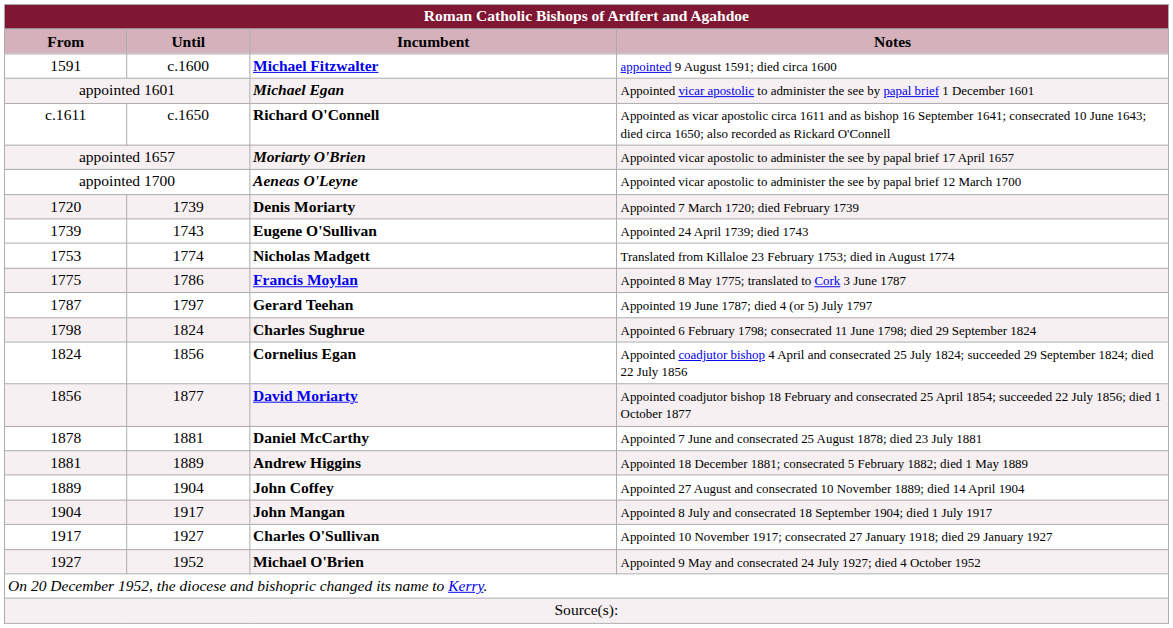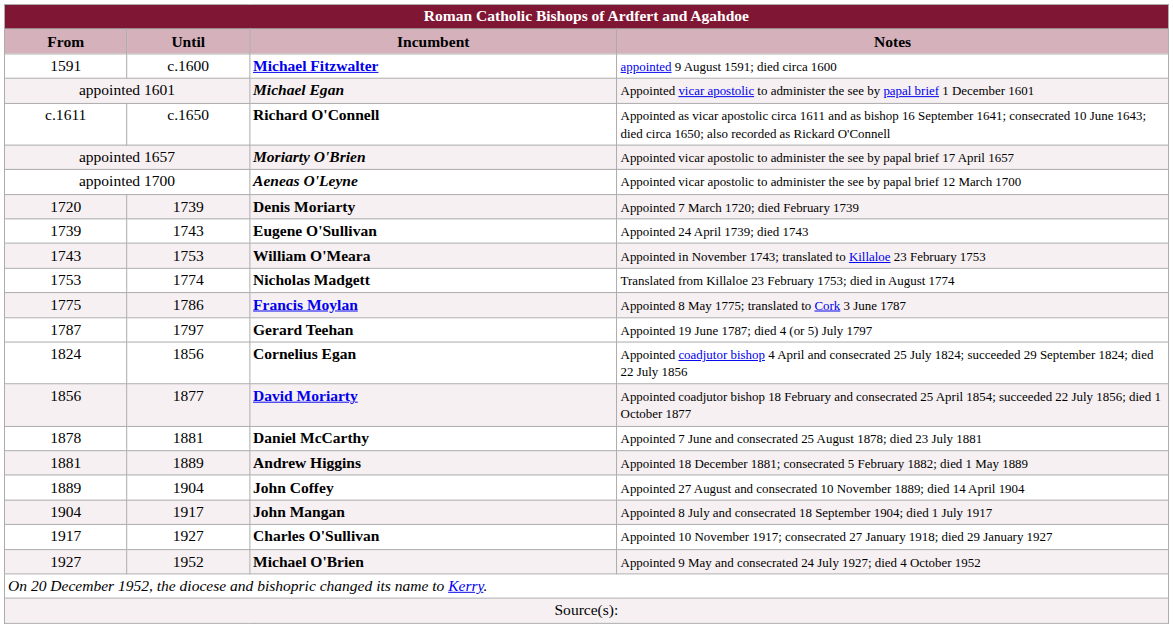 <table class="wikitable" style="width:95%;" border="1" cellpadding="2">
 <tr>
 <th colspan="4" style="background-color: #7F1734; color: white;">Roman Catholic Bishops of Ardfert and Agahdoe</th>
 </tr>
 <tr valign=center>
 <th style="background-color:#D4B1BB" width="10%">From</th>
 <th style="background-color:#D4B1BB" width="10%">Until</th>
 <th style="background-color:#D4B1BB" width="30%">Incumbent</th>
 <th style="background-color:#D4B1BB" width="45%">Notes</th>
 </tr>
 <tr valign=top bgcolor="white">
 <td align=center>1591</td>
 <td align=center>c.1600</td>
 <td><strong><a href='#'>Michael Fitzwalter</a></strong></td>
 <td><small><a href='#'>appointed</a> 9 August 1591; died circa 1600</small></td>
 </tr>
 <tr valign=top bgcolor="#F7F0F2">
 <td colspan=2 align=center>appointed 1601</td>
 <td><strong><em>Michael Egan</em></strong></td>
 <td><small>Appointed <a href='#'>vicar apostolic</a> to administer the see by <a href='#'>papal brief</a> 1 December 1601</small></td>
 </tr>
 <tr valign=top bgcolor="white">
 <td align=center>c.1611</td>
 <td align=center>c.1650</td>
 <td><strong>Richard O'Connell</strong></td>
 <td><small>Appointed as vicar apostolic circa 1611 and as bishop 16 September 1641; consecrated 10 June 1643; died circa 1650; also recorded as Rickard O'Connell</small></td>
 </tr>
 <tr valign=top bgcolor="#F7F0F2">
 <td colspan=2 align=center>appointed 1657</td>
 <td><strong><em>Moriarty O'Brien</em></strong></td>
 <td><small>Appointed vicar apostolic to administer the see by papal brief 17 April 1657</small></td>
 </tr>
 <tr valign=top bgcolor="white">
 <td colspan=2 align=center>appointed 1700</td>
 <td><strong><em>Aeneas O'Leyne</em></strong></td>
 <td><small>Appointed vicar apostolic to administer the see by papal brief 12 March 1700</small></td>
 </tr>
 <tr valign=top bgcolor="#F7F0F2">
 <td align=center>1720</td>
 <td align=center>1739</td>
 <td><strong>Denis Moriarty</strong></td>
 <td><small>Appointed 7 March 1720; died February 1739</small></td>
 </tr>
 <tr valign=top bgcolor="white">
 <td align=center>1739</td>
 <td align=center>1743</td>
 <td><strong>Eugene O'Sullivan</strong></td>
 <td><small>Appointed 24 April 1739; died 1743</small></td>
 </tr>
+<tr valign=top bgcolor="#F7F0F2">
+<td align=center>1743</td>
+<td align=center>1753</td>
+<td><strong>William O'Meara</strong></td>
+<td><small>Appointed in November 1743; translated to <a href='#'>Killaloe</a> 23 February 1753</small></td>
+</tr>
 <tr valign=top bgcolor="white">
 <td align=center>1753</td>
 <td align=center>1774</td>
 <td><strong>Nicholas Madgett</strong></td>
 <td><small>Translated from Killaloe 23 February 1753; died in August 1774</small></td>
 </tr>
 <tr valign=top bgcolor="#F7F0F2">
 <td align=center>1775</td>
 <td align=center>1786</td>
 <td><strong><a href='#'>Francis Moylan</a></strong></td>
 <td><small>Appointed 8 May 1775; translated to <a href='#'>Cork</a> 3 June 1787</small></td>
 </tr>
 <tr valign=top bgcolor="white">
 <td align=center>1787</td>
 <td align=center>1797</td>
 <td><strong>Gerard Teehan</strong></td>
 <td><small>Appointed 19 June 1787; died 4 (or 5) July 1797</small></td>
-</tr>
-<tr valign=top bgcolor="#F7F0F2">
-<td align=center>1798</td>
-<td align=center>1824</td>
-<td><strong>Charles Sughrue</strong></td>
-<td><small>Appointed 6 February 1798; consecrated 11 June 1798; died 29 September 1824</small></td>
 </tr>
 <tr valign=top bgcolor="white">
 <td align=center>1824</td>
 <td align=center>1856</td>
 <td><strong>Cornelius Egan</strong></td>
 <td><small>Appointed <a href='#'>coadjutor bishop</a> 4 April and consecrated 25 July 1824; succeeded 29 September 1824; died 22 July 1856</small></td>
 </tr>
 <tr valign=top bgcolor="#F7F0F2">
 <td align=center>1856</td>
 <td align=center>1877</td>
 <td><strong><a href='#'>David Moriarty</a></strong></td>
 <td><small>Appointed coadjutor bishop 18 February and consecrated 25 April 1854; succeeded 22 July 1856; died 1 October 1877</small></td>
 </tr>
 <tr valign=top bgcolor="white">
 <td align=center>1878</td>
 <td align=center>1881</td>
 <td><strong>Daniel McCarthy</strong></td>
 <td><small>Appointed 7 June and consecrated 25 August 1878; died 23 July 1881</small></td>
 </tr>
 <tr valign=top bgcolor="#F7F0F2">
 <td align=center>1881</td>
 <td align=center>1889</td>
 <td><strong>Andrew Higgins</strong></td>
 <td><small>Appointed 18 December 1881; consecrated 5 February 1882; died 1 May 1889</small></td>
 </tr>
 <tr valign=top bgcolor="white">
 <td align=center>1889</td>
 <td align=center>1904</td>
 <td><strong>John Coffey</strong></td>
 <td><small>Appointed 27 August and consecrated 10 November 1889; died 14 April 1904</small></td>
 </tr>
 <tr valign=top bgcolor="#F7F0F2">
 <td align=center>1904</td>
 <td align=center>1917</td>
 <td><strong>John Mangan</strong></td>
 <td><small>Appointed 8 July and consecrated 18 September 1904; died 1 July 1917</small></td>
 </tr>
 <tr valign=top bgcolor="white">
 <td align=center>1917</td>
 <td align=center>1927</td>
 <td><strong>Charles O'Sullivan</strong></td>
 <td><small>Appointed 10 November 1917; consecrated 27 January 1918; died 29 January 1927</small></td>
 </tr>
 <tr valign=top bgcolor="#F7F0F2">
 <td align=center>1927</td>
 <td align=center>1952</td>
 <td><strong>Michael O'Brien</strong></td>
 <td><small>Appointed 9 May and consecrated 24 July 1927; died 4 October 1952</small></td>
 </tr>
 <tr valign=top bgcolor="white">
 <td colspan=4><em>On 20 December 1952, the diocese and bishopric changed its name to <a href='#'>Kerry</a>.</em></td>
 </tr>
 <tr valign=top bgcolor="#F7F0F2">
 <td align=center colspan="4">Source(s):</td>
 </tr>
 </table>
